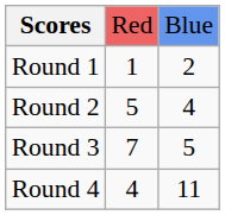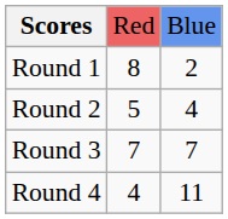 <table class="wikitable" style="text-align:center">
 <tr>
 <th>Scores</th>
 <td bgcolor="#EE6363">Red</td>
 <td bgcolor="#6495ED">Blue</td>
 </tr>
 <tr>
 <td>Round 1</td>
-<td>1</td>
+<td>8</td>
 <td>2</td>
 </tr>
 <tr>
 <td>Round 2</td>
 <td>5</td>
 <td>4</td>
 </tr>
 <tr>
 <td>Round 3</td>
 <td>7</td>
-<td>5</td>
+<td>7</td>
 </tr>
 <tr>
 <td>Round 4</td>
 <td>4</td>
 <td>11</td>
 </tr>
 </table>
